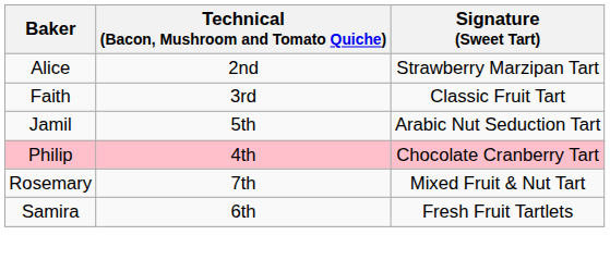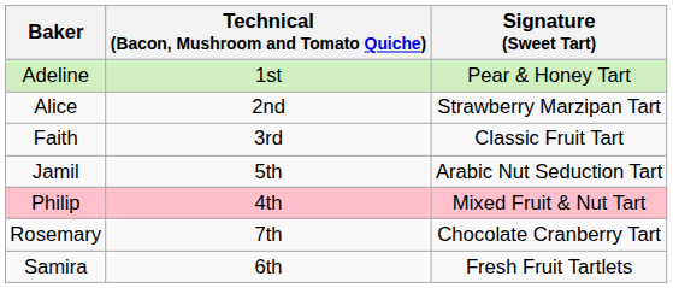 <table class="wikitable" style="text-align:center;">
 <tr>
 <th>Baker</th>
 <th>Technical<br><small>(Bacon, Mushroom and Tomato <a href='#'>Quiche</a>)</small></th>
 <th>Signature<br><small>(Sweet Tart)</small></th>
+</tr>
+<tr style="background:#d0f0c0">
+<td>Adeline</td>
+<td>1st</td>
+<td>Pear & Honey Tart</td>
 </tr>
 <tr>
 <td>Alice</td>
 <td>2nd</td>
 <td>Strawberry Marzipan Tart</td>
 </tr>
 <tr>
 <td>Faith</td>
 <td>3rd</td>
 <td>Classic Fruit Tart</td>
 </tr>
 <tr>
 <td>Jamil</td>
 <td>5th</td>
 <td>Arabic Nut Seduction Tart</td>
 </tr>
 <tr style="background:pink;">
 <td>Philip</td>
 <td>4th</td>
-<td>Chocolate Cranberry Tart</td>
+<td>Mixed Fruit & Nut Tart</td>
 </tr>
 <tr>
 <td>Rosemary</td>
 <td>7th</td>
-<td>Mixed Fruit & Nut Tart</td>
+<td>Chocolate Cranberry Tart</td>
 </tr>
 <tr>
 <td>Samira</td>
 <td>6th</td>
 <td>Fresh Fruit Tartlets</td>
 </tr>
 </table>
